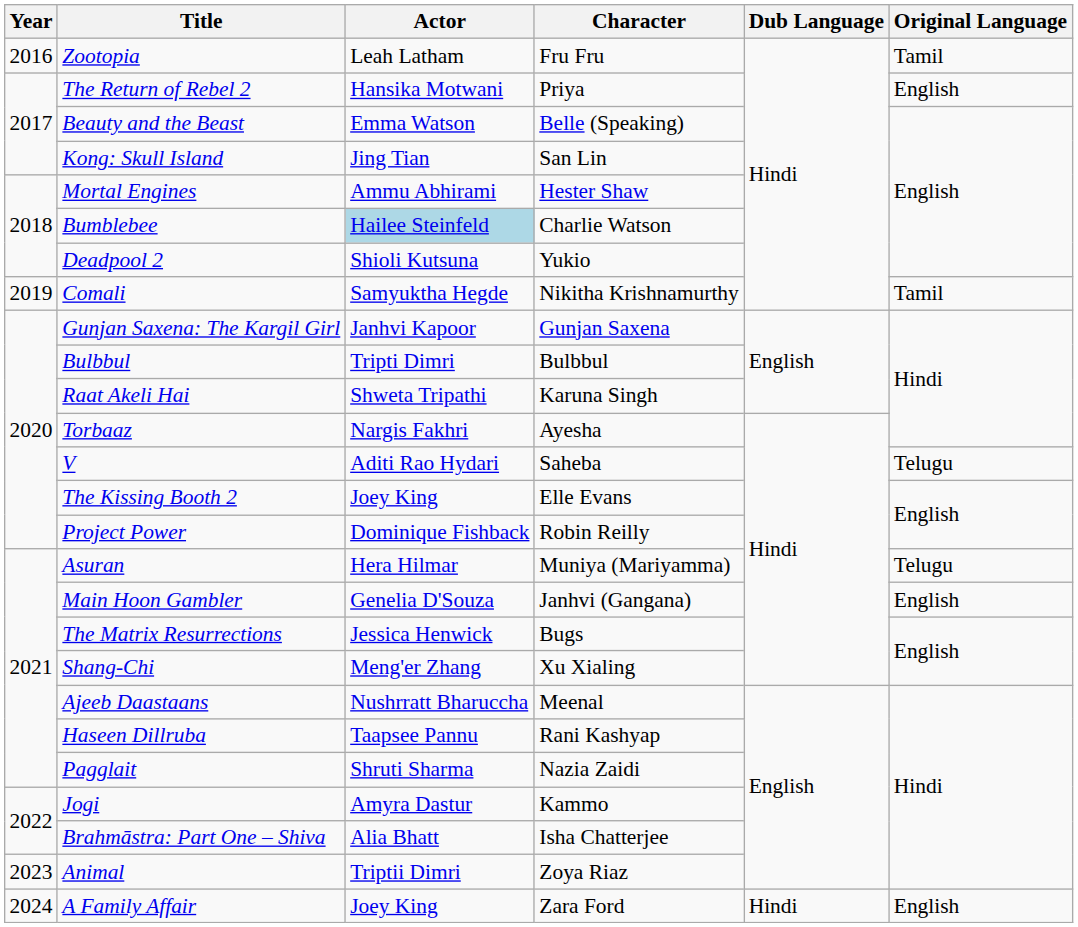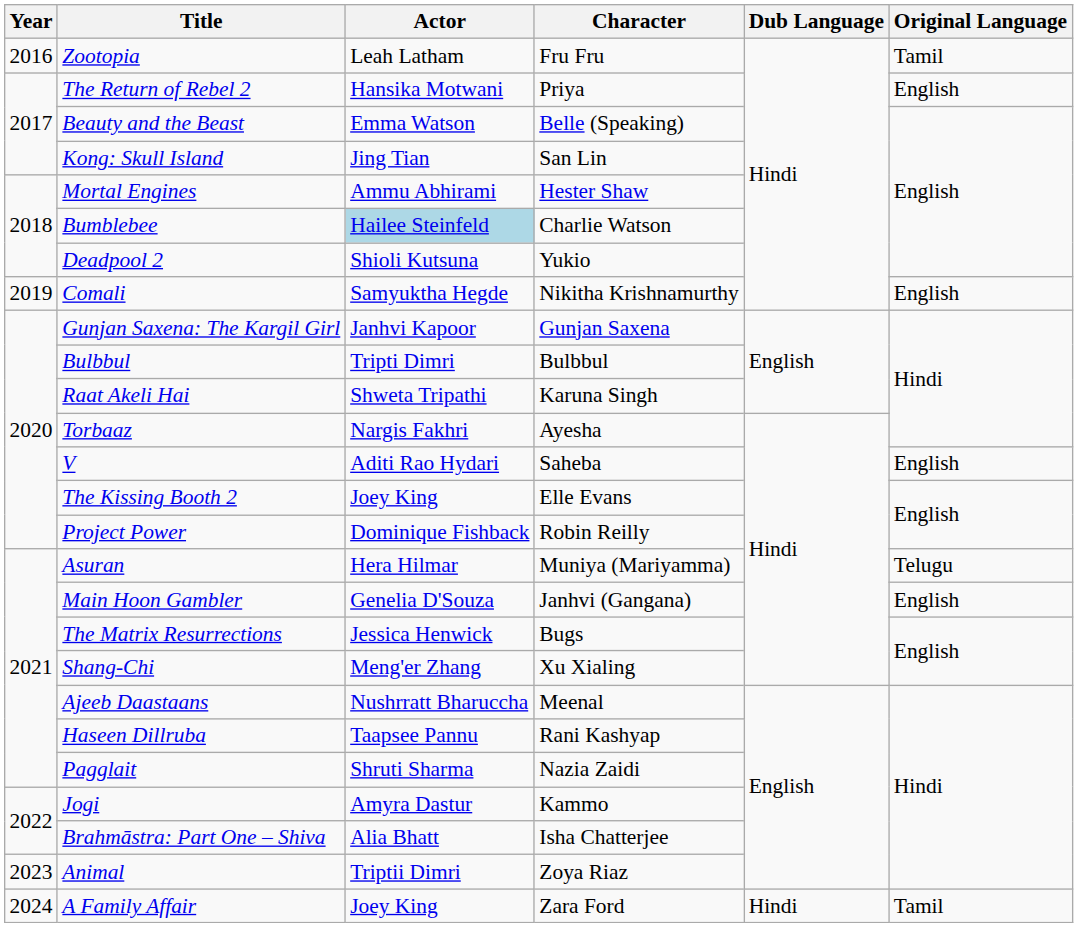 <table class="wikitable">
 <tr>
 <th>Year</th>
 <th>Title</th>
 <th>Actor</th>
 <th>Character</th>
 <th>Dub Language</th>
 <th>Original Language</th>
 </tr>
 <tr>
 <td>2016</td>
 <td><em><a href='#'>Zootopia</a></em></td>
 <td>Leah Latham</td>
 <td>Fru Fru</td>
 <td rowspan="8">Hindi</td>
 <td>Tamil</td>
 </tr>
 <tr>
 <td rowspan="3">2017</td>
 <td><em><a href='#'>The Return of Rebel 2</a></em></td>
 <td><a href='#'>Hansika Motwani</a></td>
 <td>Priya</td>
 <td>English</td>
 </tr>
 <tr>
 <td><em><a href='#'>Beauty and the Beast</a></em></td>
 <td><a href='#'>Emma Watson</a></td>
 <td><a href='#'>Belle</a> (Speaking)</td>
 <td rowspan="5">English</td>
 </tr>
 <tr>
 <td><em><a href='#'>Kong: Skull Island</a></em></td>
 <td><a href='#'>Jing Tian</a></td>
 <td>San Lin</td>
 </tr>
 <tr>
 <td rowspan="3">2018</td>
 <td><em><a href='#'>Mortal Engines</a></em></td>
 <td><a href='#'>Ammu Abhirami</a></td>
 <td><a href='#'>Hester Shaw</a></td>
 </tr>
 <tr>
 <td><em><a href='#'>Bumblebee</a></em></td>
 <td style="background: lightblue;"><a href='#'>Hailee Steinfeld</a></td>
 <td>Charlie Watson</td>
 </tr>
 <tr>
 <td><em><a href='#'>Deadpool 2</a></em></td>
 <td><a href='#'>Shioli Kutsuna</a></td>
 <td>Yukio</td>
 </tr>
 <tr>
 <td>2019</td>
 <td><em><a href='#'>Comali</a></em></td>
 <td><a href='#'>Samyuktha Hegde</a></td>
 <td>Nikitha Krishnamurthy</td>
-<td>Tamil</td>
+<td>English</td>
 </tr>
 <tr>
 <td rowspan="7">2020</td>
 <td><em><a href='#'>Gunjan Saxena: The Kargil Girl</a></em></td>
 <td><a href='#'>Janhvi Kapoor</a></td>
 <td><a href='#'>Gunjan Saxena</a></td>
 <td rowspan="3">English</td>
 <td rowspan="4">Hindi</td>
 </tr>
 <tr>
 <td><em><a href='#'>Bulbbul</a></em></td>
 <td><a href='#'>Tripti Dimri</a></td>
 <td>Bulbbul</td>
 </tr>
 <tr>
 <td><em><a href='#'>Raat Akeli Hai</a></em></td>
 <td><a href='#'>Shweta Tripathi</a></td>
 <td>Karuna Singh</td>
 </tr>
 <tr>
 <td><em><a href='#'>Torbaaz</a></em></td>
 <td><a href='#'>Nargis Fakhri</a></td>
 <td>Ayesha</td>
 <td rowspan="8">Hindi</td>
 </tr>
 <tr>
 <td><em><a href='#'>V</a></em></td>
 <td><a href='#'>Aditi Rao Hydari</a></td>
 <td>Saheba</td>
-<td>Telugu</td>
+<td>English</td>
 </tr>
 <tr>
 <td><em><a href='#'>The Kissing Booth 2</a></em></td>
 <td><a href='#'>Joey King</a></td>
 <td>Elle Evans</td>
 <td rowspan="2">English</td>
 </tr>
 <tr>
 <td><em><a href='#'>Project Power</a></em></td>
 <td><a href='#'>Dominique Fishback</a></td>
 <td>Robin Reilly</td>
 </tr>
 <tr>
 <td rowspan="7">2021</td>
 <td><em><a href='#'>Asuran</a></em></td>
 <td><a href='#'>Hera Hilmar</a></td>
 <td>Muniya (Mariyamma)</td>
 <td>Telugu</td>
 </tr>
 <tr>
 <td><em><a href='#'>Main Hoon Gambler</a></em></td>
 <td><a href='#'>Genelia D'Souza</a></td>
 <td>Janhvi (Gangana)</td>
 <td>English</td>
 </tr>
 <tr>
 <td><em><a href='#'>The Matrix Resurrections</a></em></td>
 <td><a href='#'>Jessica Henwick</a></td>
 <td>Bugs</td>
 <td rowspan="2">English</td>
 </tr>
 <tr>
 <td><em><a href='#'>Shang-Chi</a></em></td>
 <td><a href='#'>Meng'er Zhang</a></td>
 <td>Xu Xialing</td>
 </tr>
 <tr>
 <td><em><a href='#'>Ajeeb Daastaans</a></em></td>
 <td><a href='#'>Nushrratt Bharuccha</a></td>
 <td>Meenal</td>
 <td rowspan="6">English</td>
 <td rowspan="6">Hindi</td>
 </tr>
 <tr>
 <td><em><a href='#'>Haseen Dillruba</a></em></td>
 <td><a href='#'>Taapsee Pannu</a></td>
 <td>Rani Kashyap</td>
 </tr>
 <tr>
 <td><em><a href='#'>Pagglait</a></em></td>
 <td><a href='#'>Shruti Sharma</a></td>
 <td>Nazia Zaidi</td>
 </tr>
 <tr>
 <td rowspan="2">2022</td>
 <td><em><a href='#'>Jogi</a></em></td>
 <td><a href='#'>Amyra Dastur</a></td>
 <td>Kammo</td>
 </tr>
 <tr>
 <td><em><a href='#'>Brahmāstra: Part One – Shiva</a></em></td>
 <td><a href='#'>Alia Bhatt</a></td>
 <td>Isha Chatterjee</td>
 </tr>
 <tr>
 <td>2023</td>
 <td><em><a href='#'>Animal</a></em></td>
 <td><a href='#'>Triptii Dimri</a></td>
 <td>Zoya Riaz</td>
 </tr>
 <tr>
 <td>2024</td>
 <td><em><a href='#'>A Family Affair</a></em></td>
 <td><a href='#'>Joey King</a></td>
 <td>Zara Ford</td>
 <td>Hindi</td>
-<td>English</td>
+<td>Tamil</td>
 </tr>
 </table>
